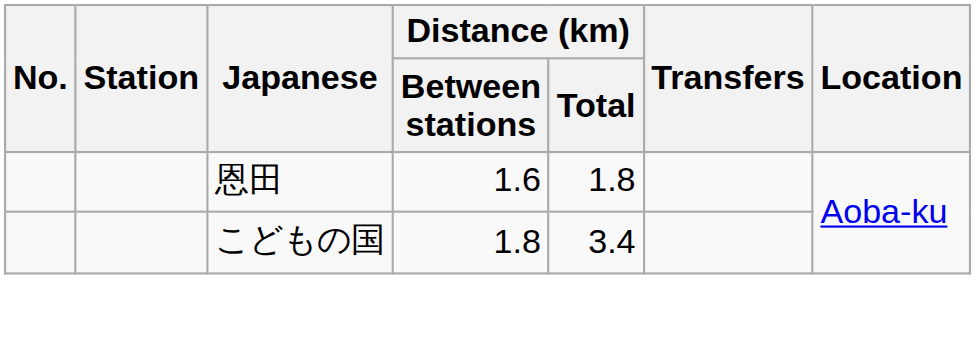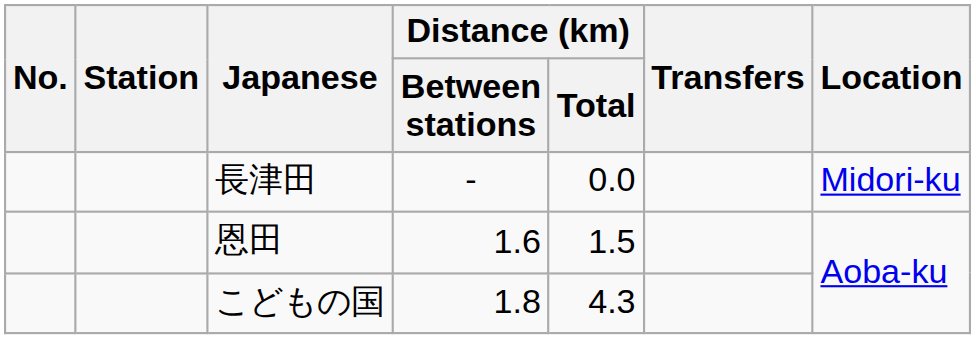 <table class="wikitable" rules="all">
 <tr>
 <th rowspan="2">No.</th>
 <th rowspan="2">Station</th>
 <th rowspan="2">Japanese</th>
 <th colspan="2">Distance (km)</th>
 <th rowspan="2">Transfers</th>
 <th rowspan="2">Location</th>
 </tr>
 <tr>
 <th>Between<br>stations</th>
 <th>Total</th>
 </tr>
 <tr>
 <td></td>
 <td></td>
+<td>長津田</td>
+<td style="text-align:center;">-</td>
+<td style="text-align:right;">0.0</td>
+<td></td>
+<td><a href='#'>Midori-ku</a></td>
+</tr>
+<tr>
+<td></td>
+<td></td>
 <td>恩田</td>
 <td style="text-align:right;">1.6</td>
-<td style="text-align:right;">1.8</td>
+<td style="text-align:right;">1.5</td>
 <td> </td>
 <td rowspan="2"><a href='#'>Aoba-ku</a></td>
 </tr>
 <tr>
 <td></td>
 <td></td>
 <td>こどもの国</td>
 <td style="text-align:right;">1.8</td>
-<td style="text-align:right;">3.4</td>
+<td style="text-align:right;">4.3</td>
 <td> </td>
 </tr>
 </table>
